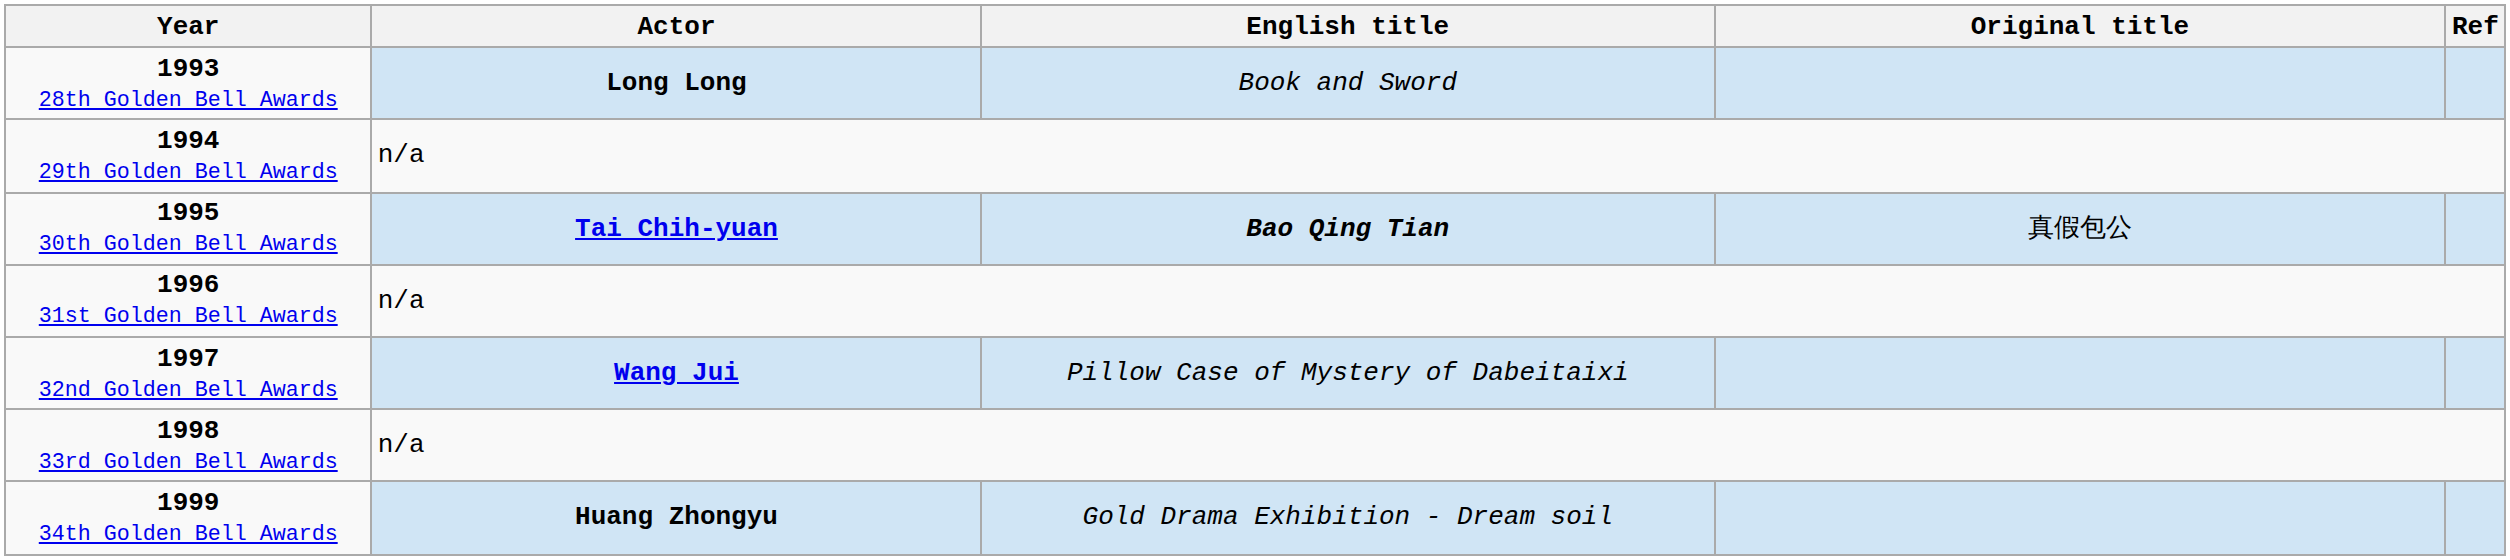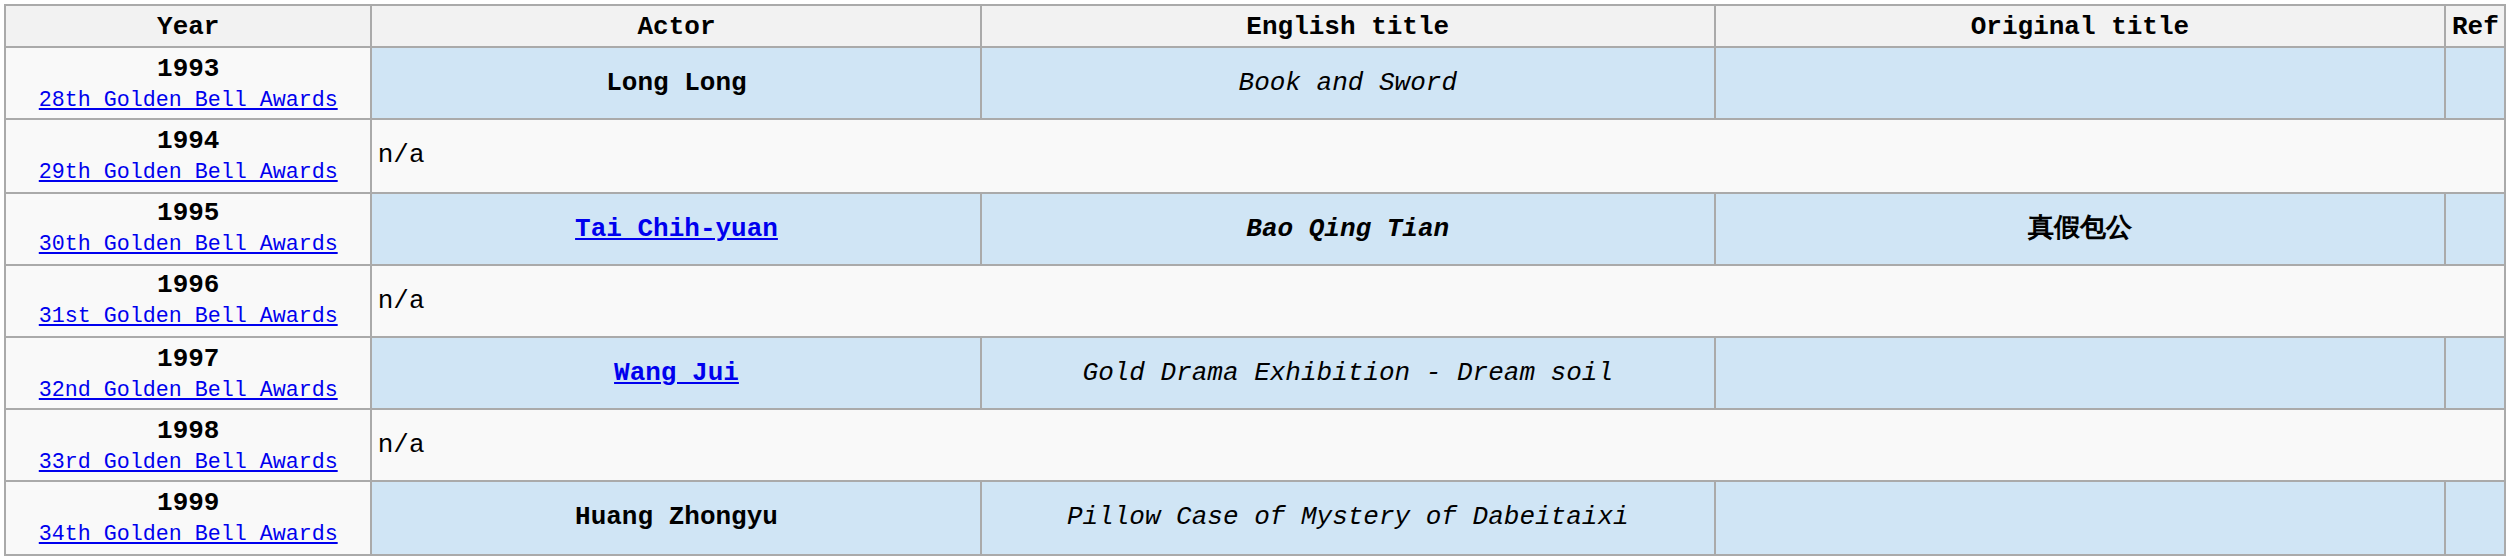 <table class="wikitable">
 <tr style="background:#bebebe;">
 <th style="width:15%;">Year</th>
 <th style="width:25%;">Actor</th>
 <th style="width:30%;">English title</th>
 <th style="width:30%;">Original title</th>
 <th style="width:2%;">Ref</th>
 </tr>
 <tr>
 <td rowspan=2 style="text-align:center"><strong>1993</strong> <br> <small><a href='#'>28th Golden Bell Awards</a></small></td>
 </tr>
 <tr rowspan=2 style="background:#d0e5f5; text-align:center">
 <td><strong>Long Long</strong></td>
 <td><em>Book and Sword</em></td>
 <td></td>
 <td></td>
 </tr>
 <tr>
 <td rowspan=2 style="text-align:center"><strong>1994</strong> <br> <small><a href='#'>29th Golden Bell Awards</a></small></td>
 </tr>
 <tr rowspan=2>
 <td colspan=4>n/a </td>
 </tr>
 <tr>
 <td rowspan=2 style="text-align:center"><strong>1995</strong> <br> <small><a href='#'>30th Golden Bell Awards</a></small></td>
 </tr>
 <tr rowspan=2 style="background:#d0e5f5; text-align:center">
 <td><strong><a href='#'>Tai Chih-yuan</a></strong></td>
 <td><strong><em>Bao Qing Tian</em></strong></td>
-<td>真假包公</td>
+<td><strong>真假包公</strong></td>
 <td></td>
 </tr>
 <tr>
 <td rowspan=2 style="text-align:center"><strong>1996</strong> <br> <small><a href='#'>31st Golden Bell Awards</a></small></td>
 </tr>
 <tr rowspan=2>
 <td colspan=4>n/a </td>
 </tr>
 <tr>
 <td rowspan=2 style="text-align:center"><strong>1997</strong> <br> <small><a href='#'>32nd Golden Bell Awards</a></small></td>
 </tr>
 <tr rowspan=2 style="background:#d0e5f5; text-align:center">
 <td><strong><a href='#'>Wang Jui</a></strong></td>
-<td><em>Pillow Case of Mystery of Dabeitaixi</em></td>
+<td><em>Gold Drama Exhibition - Dream soil</em></td>
 <td></td>
 <td></td>
 </tr>
 <tr>
 <td rowspan=2 style="text-align:center"><strong>1998</strong> <br> <small><a href='#'>33rd Golden Bell Awards</a></small></td>
 </tr>
 <tr rowspan=2>
 <td colspan=4>n/a </td>
 </tr>
 <tr>
 <td rowspan=2 style="text-align:center"><strong>1999</strong> <br> <small><a href='#'>34th Golden Bell Awards</a></small></td>
 </tr>
 <tr rowspan=2 style="background:#d0e5f5; text-align:center">
 <td><strong>Huang Zhongyu</strong></td>
-<td><em>Gold Drama Exhibition - Dream soil</em></td>
+<td><em>Pillow Case of Mystery of Dabeitaixi</em></td>
 <td></td>
 <td></td>
 </tr>
 </table>
